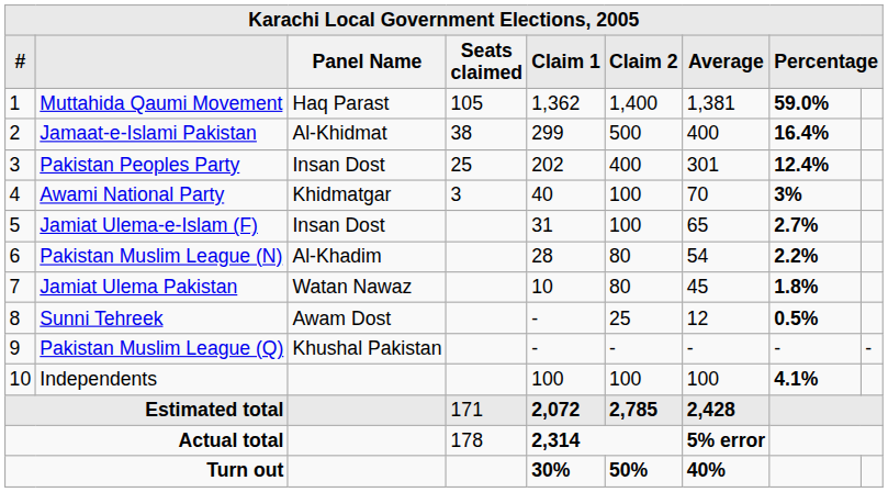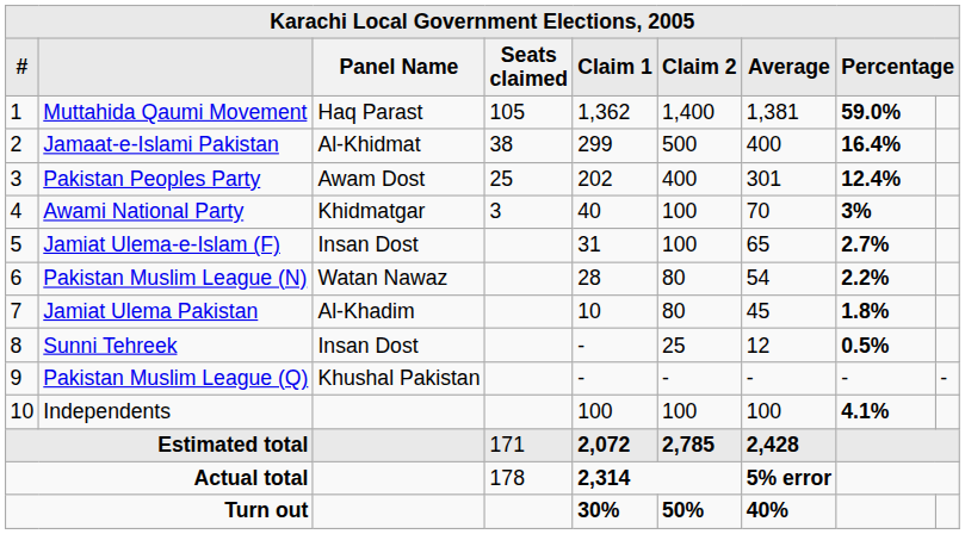 <table class="wikitable">
 <tr>
 <th colspan="9" style="background-color:#E9E9E9" !>Karachi Local Government Elections, 2005</th>
 </tr>
 <tr>
 <th style="background-color:#E9E9E9">#</th>
 <th style="background-color:#E9E9E9"></th>
 <th>Panel Name</th>
 <th>Seats<br>claimed</th>
 <th style="background-color:#E9E9E9">Claim 1</th>
 <th style="background-color:#E9E9E9">Claim 2</th>
 <th style="background-color:#E9E9E9">Average</th>
 <th colspan="2" style="background-color:#E9E9E9">Percentage</th>
 </tr>
 <tr>
 <td>1</td>
 <td> <a href='#'>Muttahida Qaumi Movement</a></td>
 <td>Haq Parast</td>
 <td>105</td>
 <td>1,362</td>
 <td>1,400</td>
 <td>1,381</td>
 <td><strong>59.0%</strong></td>
 <td></td>
 </tr>
 <tr>
 <td>2</td>
 <td> <a href='#'>Jamaat-e-Islami Pakistan</a></td>
 <td>Al-Khidmat</td>
 <td>38</td>
 <td>299</td>
 <td>500</td>
 <td>400</td>
 <td><strong>16.4%</strong></td>
 <td></td>
 </tr>
 <tr>
 <td>3</td>
 <td align="left"> <a href='#'>Pakistan Peoples Party</a></td>
-<td>Insan Dost</td>
+<td>Awam Dost</td>
 <td>25</td>
 <td>202</td>
 <td>400</td>
 <td>301</td>
 <td><strong>12.4%</strong></td>
 <td></td>
 </tr>
 <tr>
 <td>4</td>
 <td> <a href='#'>Awami National Party</a></td>
 <td>Khidmatgar</td>
 <td>3</td>
 <td>40</td>
 <td>100</td>
 <td>70</td>
 <td><strong>3%</strong></td>
 <td></td>
 </tr>
 <tr>
 <td>5</td>
 <td> <a href='#'>Jamiat Ulema-e-Islam (F)</a></td>
 <td>Insan Dost</td>
 <td></td>
 <td>31</td>
 <td>100</td>
 <td>65</td>
 <td><strong>2.7%</strong></td>
 <td></td>
 </tr>
 <tr>
 <td>6</td>
 <td> <a href='#'>Pakistan Muslim League (N)</a></td>
-<td>Al-Khadim</td>
+<td>Watan Nawaz</td>
 <td></td>
 <td>28</td>
 <td>80</td>
 <td>54</td>
 <td><strong>2.2%</strong></td>
 <td></td>
 </tr>
 <tr>
 <td>7</td>
 <td><a href='#'>Jamiat Ulema Pakistan</a></td>
-<td>Watan Nawaz</td>
+<td>Al-Khadim</td>
 <td></td>
 <td>10</td>
 <td>80</td>
 <td>45</td>
 <td><strong>1.8%</strong></td>
 <td></td>
 </tr>
 <tr>
 <td>8</td>
 <td><a href='#'>Sunni Tehreek</a></td>
-<td>Awam Dost</td>
+<td>Insan Dost</td>
 <td></td>
 <td>-</td>
 <td>25</td>
 <td>12</td>
 <td><strong>0.5%</strong></td>
 <td></td>
 </tr>
 <tr>
 <td>9</td>
 <td> <a href='#'>Pakistan Muslim League (Q)</a></td>
 <td>Khushal Pakistan</td>
 <td></td>
 <td>-</td>
 <td>-</td>
 <td>-</td>
 <td>-</td>
 <td>-</td>
 </tr>
 <tr>
 <td>10</td>
 <td>Independents</td>
 <td></td>
 <td></td>
 <td>100</td>
 <td>100</td>
 <td>100</td>
 <td><strong>4.1%</strong></td>
 <td></td>
 </tr>
 <tr style="border: 1px solid black; background: #E9E9E9;">
 <td colspan="2" align="right"><strong>Estimated total</strong></td>
 <td></td>
 <td>171</td>
 <td><strong>2,072</strong></td>
 <td><strong>2,785</strong></td>
 <td><strong>2,428</strong></td>
 <td colspan="2"></td>
 </tr>
 <tr>
 <td colspan="2" align="right"><strong>Actual total</strong></td>
 <td></td>
 <td>178</td>
 <td colspan="2"><strong>2,314</strong></td>
 <td><strong>5% error</strong></td>
 <td colspan="2"></td>
 </tr>
 <tr>
 <td colspan="2" align="right"><strong>Turn out</strong></td>
 <td></td>
 <td></td>
 <td><strong>30%</strong></td>
 <td><strong>50%</strong></td>
 <td><strong>40%</strong></td>
 <td></td>
 <td></td>
 </tr>
 </table>
